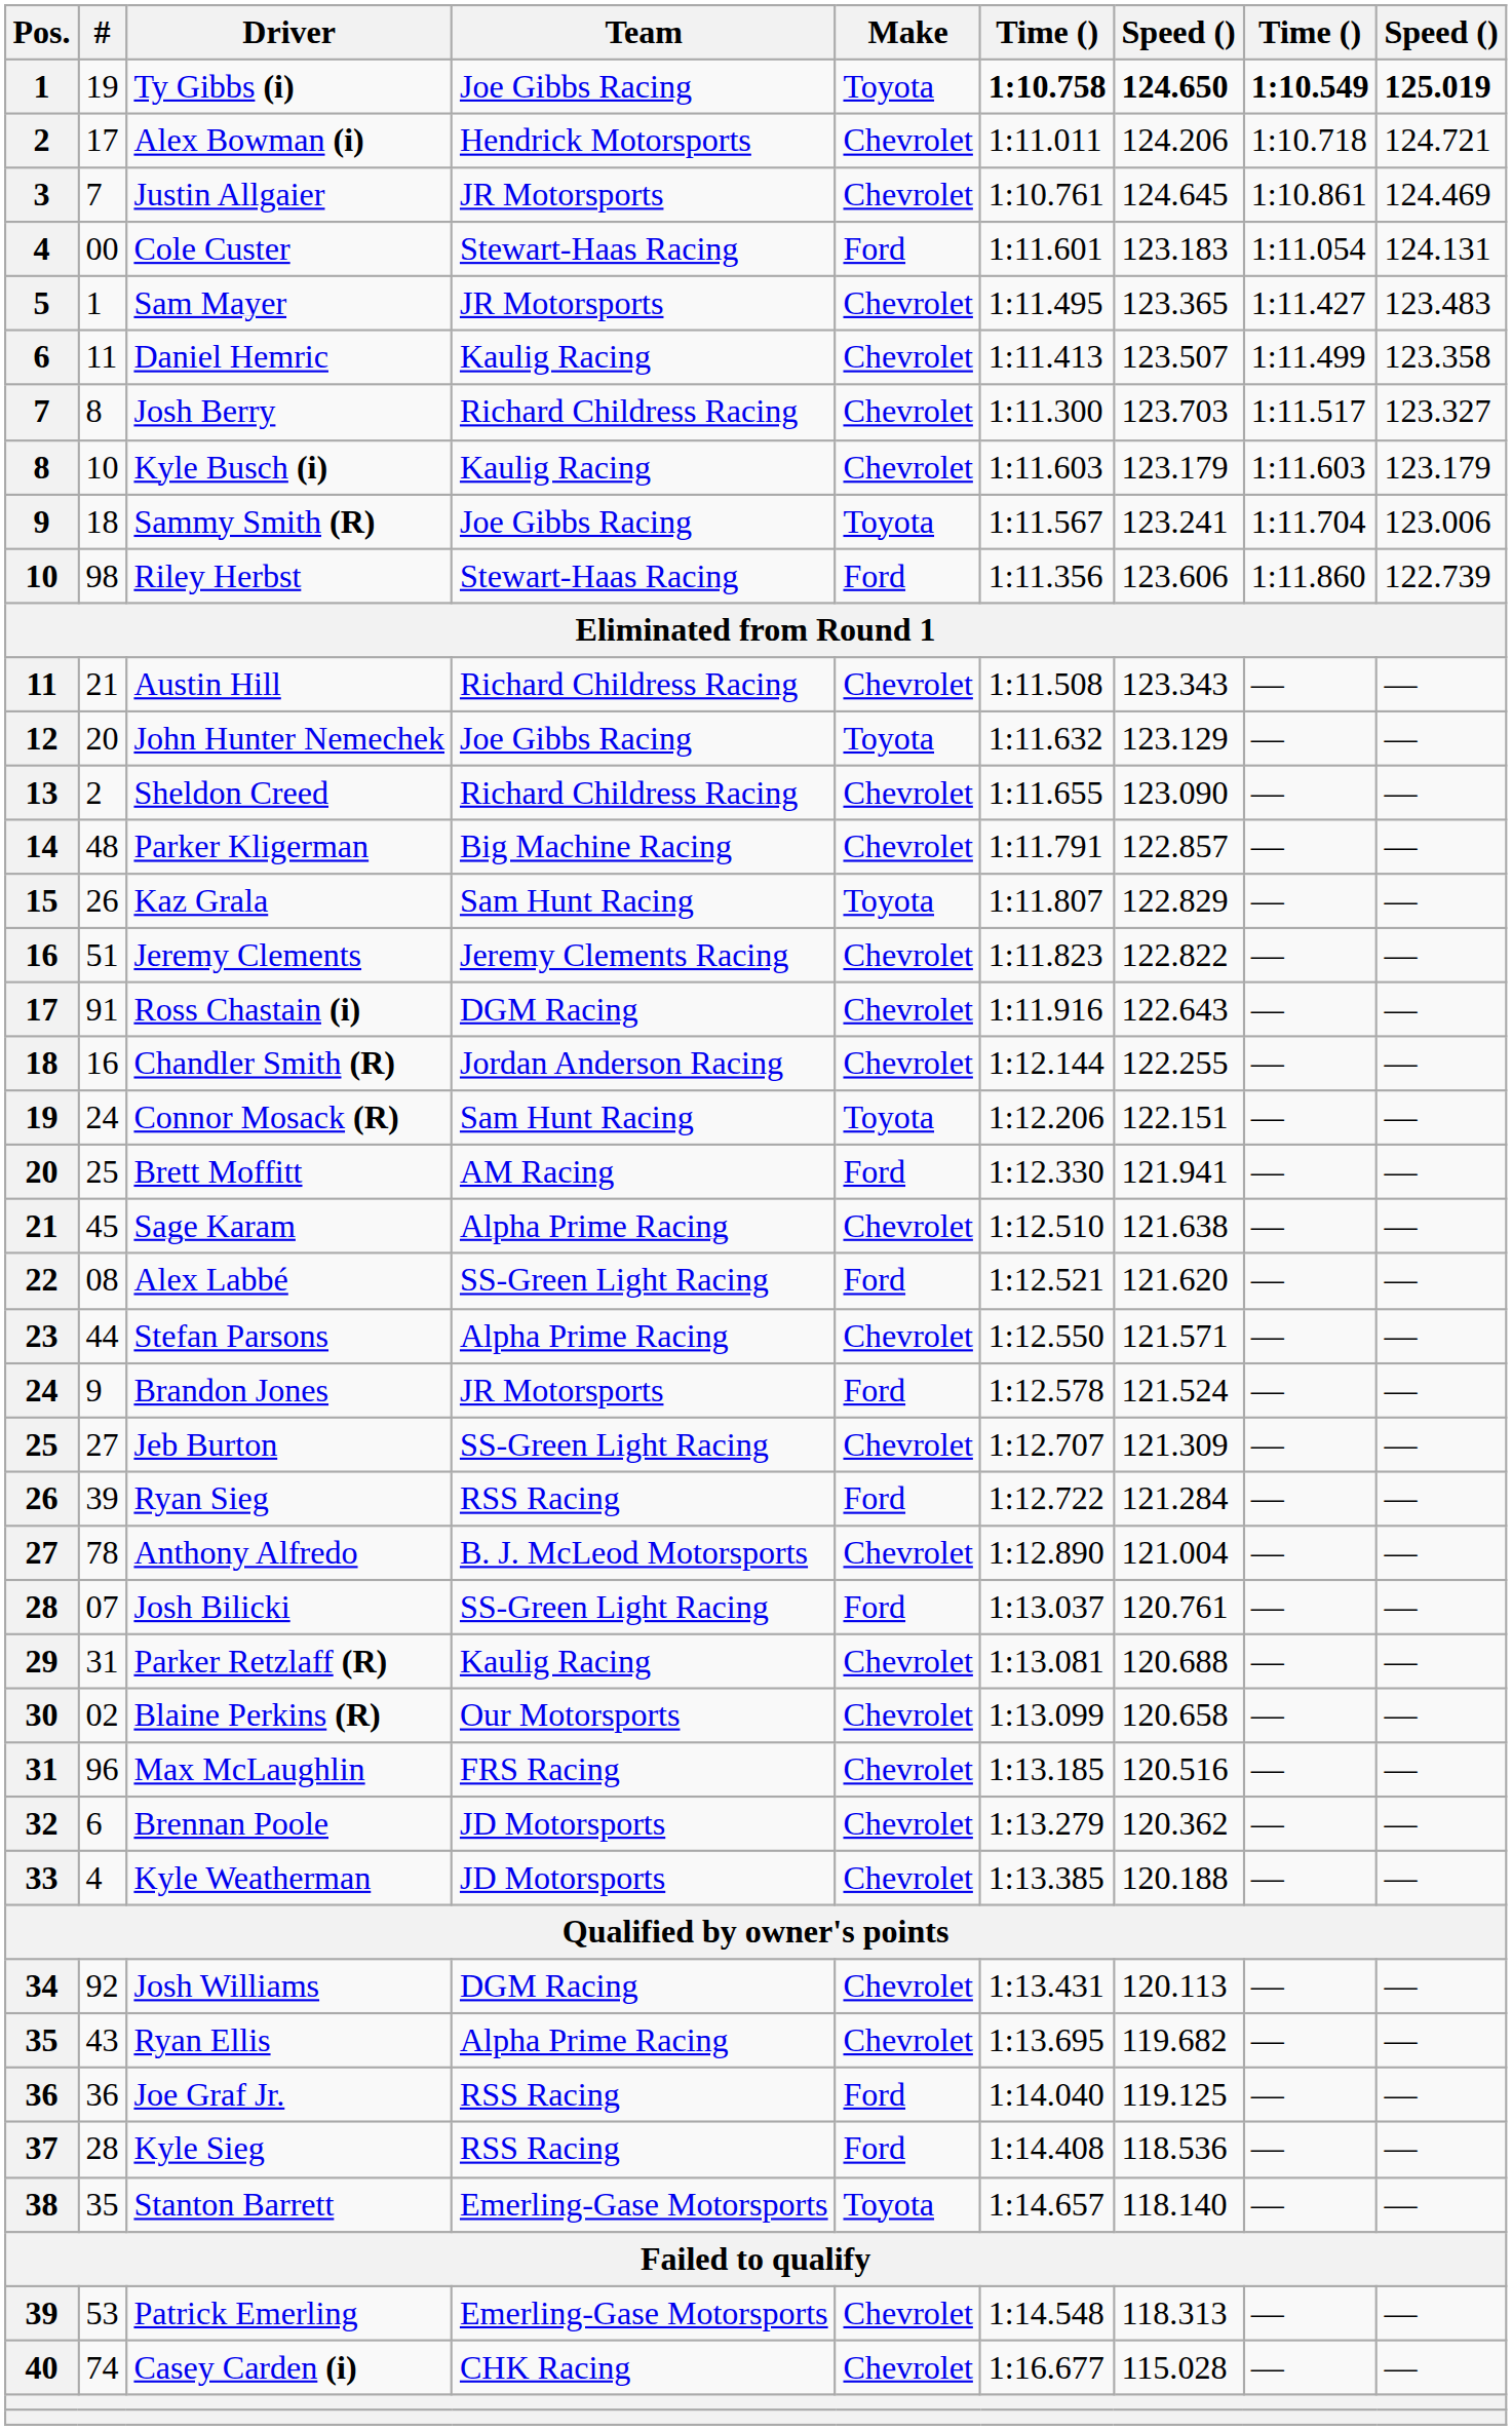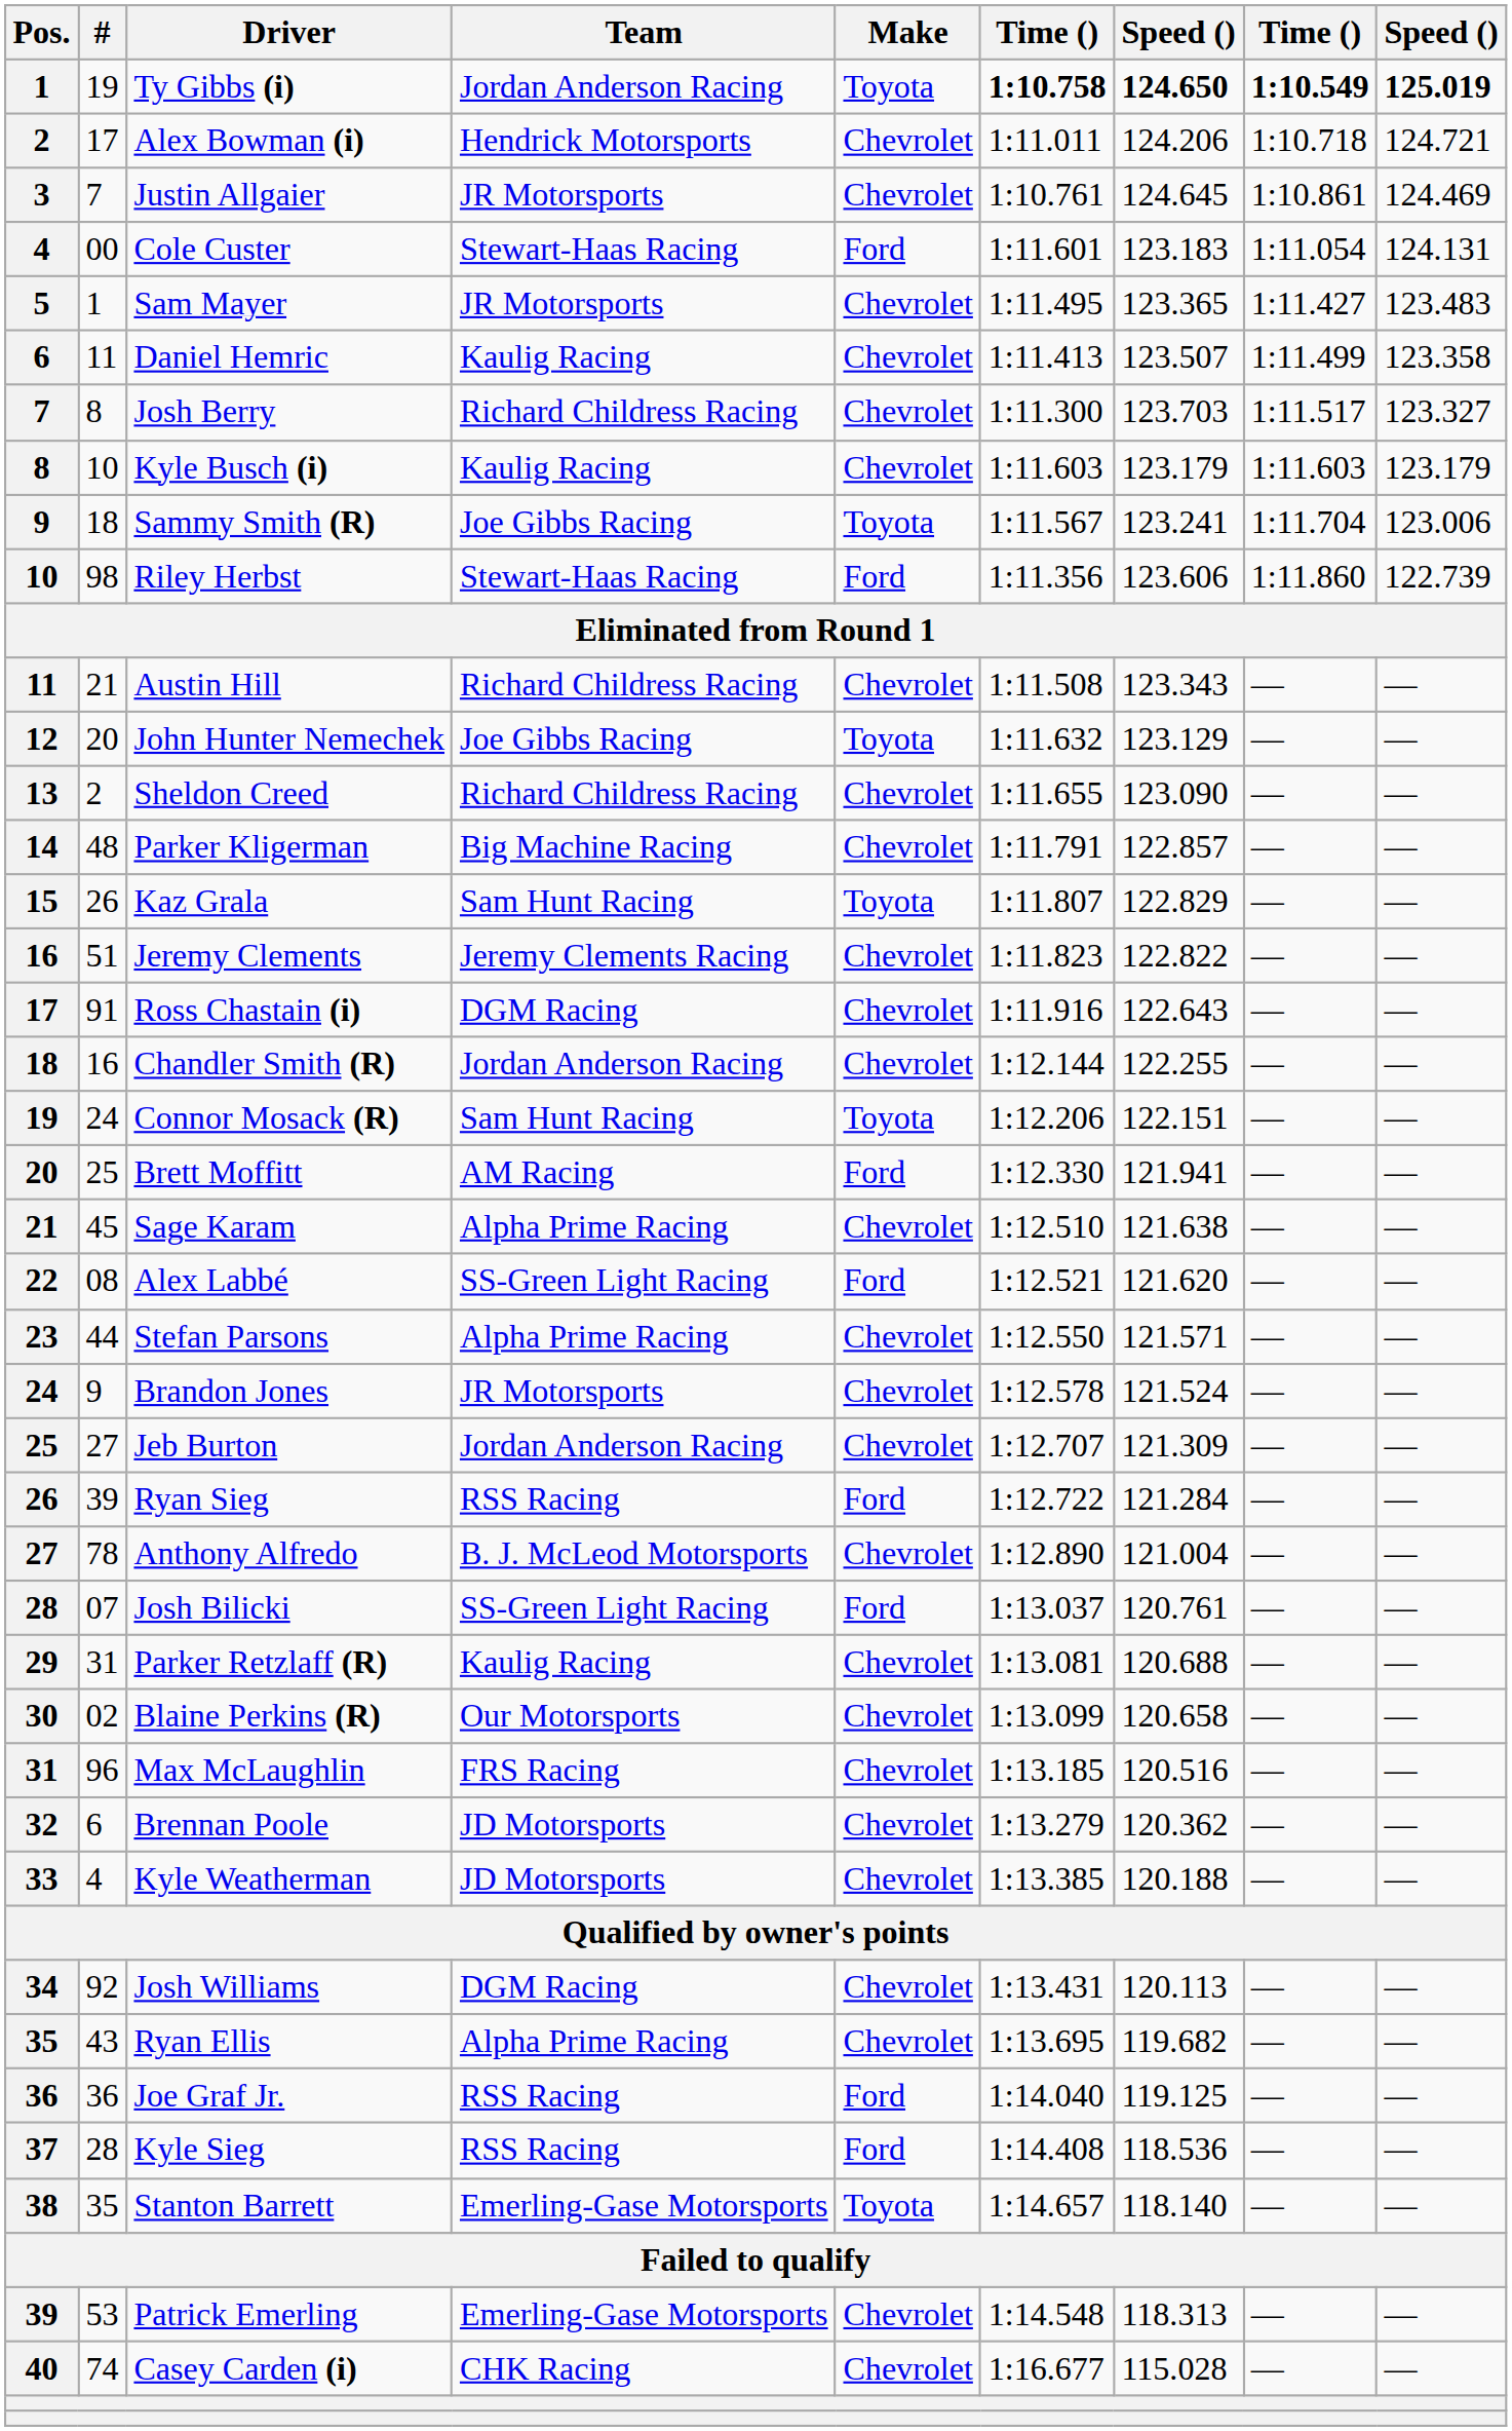 <table class="wikitable" style="font-size:95%">
 <tr>
 <th>Pos.</th>
 <th>#</th>
 <th>Driver</th>
 <th>Team</th>
 <th>Make</th>
 <th>Time ()</th>
 <th>Speed ()</th>
 <th>Time ()</th>
 <th>Speed ()</th>
 </tr>
 <tr>
 <th>1</th>
 <td>19</td>
 <td><a href='#'>Ty Gibbs</a> <strong>(i)</strong></td>
-<td><a href='#'>Joe Gibbs Racing</a></td>
+<td><a href='#'>Jordan Anderson Racing</a></td>
 <td><a href='#'>Toyota</a></td>
 <td><strong>1:10.758</strong></td>
 <td><strong>124.650</strong></td>
 <td><strong>1:10.549</strong></td>
 <td><strong>125.019</strong></td>
 </tr>
 <tr>
 <th>2</th>
 <td>17</td>
 <td><a href='#'>Alex Bowman</a> <strong>(i)</strong></td>
 <td><a href='#'>Hendrick Motorsports</a></td>
 <td><a href='#'>Chevrolet</a></td>
 <td>1:11.011</td>
 <td>124.206</td>
 <td>1:10.718</td>
 <td>124.721</td>
 </tr>
 <tr>
 <th>3</th>
 <td>7</td>
 <td><a href='#'>Justin Allgaier</a></td>
 <td><a href='#'>JR Motorsports</a></td>
 <td><a href='#'>Chevrolet</a></td>
 <td>1:10.761</td>
 <td>124.645</td>
 <td>1:10.861</td>
 <td>124.469</td>
 </tr>
 <tr>
 <th>4</th>
 <td>00</td>
 <td><a href='#'>Cole Custer</a></td>
 <td><a href='#'>Stewart-Haas Racing</a></td>
 <td><a href='#'>Ford</a></td>
 <td>1:11.601</td>
 <td>123.183</td>
 <td>1:11.054</td>
 <td>124.131</td>
 </tr>
 <tr>
 <th>5</th>
 <td>1</td>
 <td><a href='#'>Sam Mayer</a></td>
 <td><a href='#'>JR Motorsports</a></td>
 <td><a href='#'>Chevrolet</a></td>
 <td>1:11.495</td>
 <td>123.365</td>
 <td>1:11.427</td>
 <td>123.483</td>
 </tr>
 <tr>
 <th>6</th>
 <td>11</td>
 <td><a href='#'>Daniel Hemric</a></td>
 <td><a href='#'>Kaulig Racing</a></td>
 <td><a href='#'>Chevrolet</a></td>
 <td>1:11.413</td>
 <td>123.507</td>
 <td>1:11.499</td>
 <td>123.358</td>
 </tr>
 <tr>
 <th>7</th>
 <td>8</td>
 <td><a href='#'>Josh Berry</a></td>
 <td><a href='#'>Richard Childress Racing</a></td>
 <td><a href='#'>Chevrolet</a></td>
 <td>1:11.300</td>
 <td>123.703</td>
 <td>1:11.517</td>
 <td>123.327</td>
 </tr>
 <tr>
 <th>8</th>
 <td>10</td>
 <td><a href='#'>Kyle Busch</a> <strong>(i)</strong></td>
 <td><a href='#'>Kaulig Racing</a></td>
 <td><a href='#'>Chevrolet</a></td>
 <td>1:11.603</td>
 <td>123.179</td>
 <td>1:11.603</td>
 <td>123.179</td>
 </tr>
 <tr>
 <th>9</th>
 <td>18</td>
 <td><a href='#'>Sammy Smith</a> <strong>(R)</strong></td>
 <td><a href='#'>Joe Gibbs Racing</a></td>
 <td><a href='#'>Toyota</a></td>
 <td>1:11.567</td>
 <td>123.241</td>
 <td>1:11.704</td>
 <td>123.006</td>
 </tr>
 <tr>
 <th>10</th>
 <td>98</td>
 <td><a href='#'>Riley Herbst</a></td>
 <td><a href='#'>Stewart-Haas Racing</a></td>
 <td><a href='#'>Ford</a></td>
 <td>1:11.356</td>
 <td>123.606</td>
 <td>1:11.860</td>
 <td>122.739</td>
 </tr>
 <tr>
 <th colspan="9">Eliminated from Round 1</th>
 </tr>
 <tr>
 <th>11</th>
 <td>21</td>
 <td><a href='#'>Austin Hill</a></td>
 <td><a href='#'>Richard Childress Racing</a></td>
 <td><a href='#'>Chevrolet</a></td>
 <td>1:11.508</td>
 <td>123.343</td>
 <td>—</td>
 <td>—</td>
 </tr>
 <tr>
 <th>12</th>
 <td>20</td>
 <td><a href='#'>John Hunter Nemechek</a></td>
 <td><a href='#'>Joe Gibbs Racing</a></td>
 <td><a href='#'>Toyota</a></td>
 <td>1:11.632</td>
 <td>123.129</td>
 <td>—</td>
 <td>—</td>
 </tr>
 <tr>
 <th>13</th>
 <td>2</td>
 <td><a href='#'>Sheldon Creed</a></td>
 <td><a href='#'>Richard Childress Racing</a></td>
 <td><a href='#'>Chevrolet</a></td>
 <td>1:11.655</td>
 <td>123.090</td>
 <td>—</td>
 <td>—</td>
 </tr>
 <tr>
 <th>14</th>
 <td>48</td>
 <td><a href='#'>Parker Kligerman</a></td>
 <td><a href='#'>Big Machine Racing</a></td>
 <td><a href='#'>Chevrolet</a></td>
 <td>1:11.791</td>
 <td>122.857</td>
 <td>—</td>
 <td>—</td>
 </tr>
 <tr>
 <th>15</th>
 <td>26</td>
 <td><a href='#'>Kaz Grala</a></td>
 <td><a href='#'>Sam Hunt Racing</a></td>
 <td><a href='#'>Toyota</a></td>
 <td>1:11.807</td>
 <td>122.829</td>
 <td>—</td>
 <td>—</td>
 </tr>
 <tr>
 <th>16</th>
 <td>51</td>
 <td><a href='#'>Jeremy Clements</a></td>
 <td><a href='#'>Jeremy Clements Racing</a></td>
 <td><a href='#'>Chevrolet</a></td>
 <td>1:11.823</td>
 <td>122.822</td>
 <td>—</td>
 <td>—</td>
 </tr>
 <tr>
 <th>17</th>
 <td>91</td>
 <td><a href='#'>Ross Chastain</a> <strong>(i)</strong></td>
 <td><a href='#'>DGM Racing</a></td>
 <td><a href='#'>Chevrolet</a></td>
 <td>1:11.916</td>
 <td>122.643</td>
 <td>—</td>
 <td>—</td>
 </tr>
 <tr>
 <th>18</th>
 <td>16</td>
 <td><a href='#'>Chandler Smith</a> <strong>(R)</strong></td>
 <td><a href='#'>Jordan Anderson Racing</a></td>
 <td><a href='#'>Chevrolet</a></td>
 <td>1:12.144</td>
 <td>122.255</td>
 <td>—</td>
 <td>—</td>
 </tr>
 <tr>
 <th>19</th>
 <td>24</td>
 <td><a href='#'>Connor Mosack</a> <strong>(R)</strong></td>
 <td><a href='#'>Sam Hunt Racing</a></td>
 <td><a href='#'>Toyota</a></td>
 <td>1:12.206</td>
 <td>122.151</td>
 <td>—</td>
 <td>—</td>
 </tr>
 <tr>
 <th>20</th>
 <td>25</td>
 <td><a href='#'>Brett Moffitt</a></td>
 <td><a href='#'>AM Racing</a></td>
 <td><a href='#'>Ford</a></td>
 <td>1:12.330</td>
 <td>121.941</td>
 <td>—</td>
 <td>—</td>
 </tr>
 <tr>
 <th>21</th>
 <td>45</td>
 <td><a href='#'>Sage Karam</a></td>
 <td><a href='#'>Alpha Prime Racing</a></td>
 <td><a href='#'>Chevrolet</a></td>
 <td>1:12.510</td>
 <td>121.638</td>
 <td>—</td>
 <td>—</td>
 </tr>
 <tr>
 <th>22</th>
 <td>08</td>
 <td><a href='#'>Alex Labbé</a></td>
 <td><a href='#'>SS-Green Light Racing</a></td>
 <td><a href='#'>Ford</a></td>
 <td>1:12.521</td>
 <td>121.620</td>
 <td>—</td>
 <td>—</td>
 </tr>
 <tr>
 <th>23</th>
 <td>44</td>
 <td><a href='#'>Stefan Parsons</a></td>
 <td><a href='#'>Alpha Prime Racing</a></td>
 <td><a href='#'>Chevrolet</a></td>
 <td>1:12.550</td>
 <td>121.571</td>
 <td>—</td>
 <td>—</td>
 </tr>
 <tr>
 <th>24</th>
 <td>9</td>
 <td><a href='#'>Brandon Jones</a></td>
 <td><a href='#'>JR Motorsports</a></td>
-<td><a href='#'>Ford</a></td>
+<td><a href='#'>Chevrolet</a></td>
 <td>1:12.578</td>
 <td>121.524</td>
 <td>—</td>
 <td>—</td>
 </tr>
 <tr>
 <th>25</th>
 <td>27</td>
 <td><a href='#'>Jeb Burton</a></td>
-<td><a href='#'>SS-Green Light Racing</a></td>
+<td><a href='#'>Jordan Anderson Racing</a></td>
 <td><a href='#'>Chevrolet</a></td>
 <td>1:12.707</td>
 <td>121.309</td>
 <td>—</td>
 <td>—</td>
 </tr>
 <tr>
 <th>26</th>
 <td>39</td>
 <td><a href='#'>Ryan Sieg</a></td>
 <td><a href='#'>RSS Racing</a></td>
 <td><a href='#'>Ford</a></td>
 <td>1:12.722</td>
 <td>121.284</td>
 <td>—</td>
 <td>—</td>
 </tr>
 <tr>
 <th>27</th>
 <td>78</td>
 <td><a href='#'>Anthony Alfredo</a></td>
 <td><a href='#'>B. J. McLeod Motorsports</a></td>
 <td><a href='#'>Chevrolet</a></td>
 <td>1:12.890</td>
 <td>121.004</td>
 <td>—</td>
 <td>—</td>
 </tr>
 <tr>
 <th>28</th>
 <td>07</td>
 <td><a href='#'>Josh Bilicki</a></td>
 <td><a href='#'>SS-Green Light Racing</a></td>
 <td><a href='#'>Ford</a></td>
 <td>1:13.037</td>
 <td>120.761</td>
 <td>—</td>
 <td>—</td>
 </tr>
 <tr>
 <th>29</th>
 <td>31</td>
 <td><a href='#'>Parker Retzlaff</a> <strong>(R)</strong></td>
 <td><a href='#'>Kaulig Racing</a></td>
 <td><a href='#'>Chevrolet</a></td>
 <td>1:13.081</td>
 <td>120.688</td>
 <td>—</td>
 <td>—</td>
 </tr>
 <tr>
 <th>30</th>
 <td>02</td>
 <td><a href='#'>Blaine Perkins</a> <strong>(R)</strong></td>
 <td><a href='#'>Our Motorsports</a></td>
 <td><a href='#'>Chevrolet</a></td>
 <td>1:13.099</td>
 <td>120.658</td>
 <td>—</td>
 <td>—</td>
 </tr>
 <tr>
 <th>31</th>
 <td>96</td>
 <td><a href='#'>Max McLaughlin</a></td>
 <td><a href='#'>FRS Racing</a></td>
 <td><a href='#'>Chevrolet</a></td>
 <td>1:13.185</td>
 <td>120.516</td>
 <td>—</td>
 <td>—</td>
 </tr>
 <tr>
 <th>32</th>
 <td>6</td>
 <td><a href='#'>Brennan Poole</a></td>
 <td><a href='#'>JD Motorsports</a></td>
 <td><a href='#'>Chevrolet</a></td>
 <td>1:13.279</td>
 <td>120.362</td>
 <td>—</td>
 <td>—</td>
 </tr>
 <tr>
 <th>33</th>
 <td>4</td>
 <td><a href='#'>Kyle Weatherman</a></td>
 <td><a href='#'>JD Motorsports</a></td>
 <td><a href='#'>Chevrolet</a></td>
 <td>1:13.385</td>
 <td>120.188</td>
 <td>—</td>
 <td>—</td>
 </tr>
 <tr>
 <th colspan="9">Qualified by owner's points</th>
 </tr>
 <tr>
 <th>34</th>
 <td>92</td>
 <td><a href='#'>Josh Williams</a></td>
 <td><a href='#'>DGM Racing</a></td>
 <td><a href='#'>Chevrolet</a></td>
 <td>1:13.431</td>
 <td>120.113</td>
 <td>—</td>
 <td>—</td>
 </tr>
 <tr>
 <th>35</th>
 <td>43</td>
 <td><a href='#'>Ryan Ellis</a></td>
 <td><a href='#'>Alpha Prime Racing</a></td>
 <td><a href='#'>Chevrolet</a></td>
 <td>1:13.695</td>
 <td>119.682</td>
 <td>—</td>
 <td>—</td>
 </tr>
 <tr>
 <th>36</th>
 <td>36</td>
 <td><a href='#'>Joe Graf Jr.</a></td>
 <td><a href='#'>RSS Racing</a></td>
 <td><a href='#'>Ford</a></td>
 <td>1:14.040</td>
 <td>119.125</td>
 <td>—</td>
 <td>—</td>
 </tr>
 <tr>
 <th>37</th>
 <td>28</td>
 <td><a href='#'>Kyle Sieg</a></td>
 <td><a href='#'>RSS Racing</a></td>
 <td><a href='#'>Ford</a></td>
 <td>1:14.408</td>
 <td>118.536</td>
 <td>—</td>
 <td>—</td>
 </tr>
 <tr>
 <th>38</th>
 <td>35</td>
 <td><a href='#'>Stanton Barrett</a></td>
 <td><a href='#'>Emerling-Gase Motorsports</a></td>
 <td><a href='#'>Toyota</a></td>
 <td>1:14.657</td>
 <td>118.140</td>
 <td>—</td>
 <td>—</td>
 </tr>
 <tr>
 <th colspan="9">Failed to qualify</th>
 </tr>
 <tr>
 <th>39</th>
 <td>53</td>
 <td><a href='#'>Patrick Emerling</a></td>
 <td><a href='#'>Emerling-Gase Motorsports</a></td>
 <td><a href='#'>Chevrolet</a></td>
 <td>1:14.548</td>
 <td>118.313</td>
 <td>—</td>
 <td>—</td>
 </tr>
 <tr>
 <th>40</th>
 <td>74</td>
 <td><a href='#'>Casey Carden</a> <strong>(i)</strong></td>
 <td><a href='#'>CHK Racing</a></td>
 <td><a href='#'>Chevrolet</a></td>
 <td>1:16.677</td>
 <td>115.028</td>
 <td>—</td>
 <td>—</td>
 </tr>
 <tr>
 <th colspan="9"></th>
 </tr>
 <tr>
 <th colspan="9"></th>
 </tr>
 </table>
